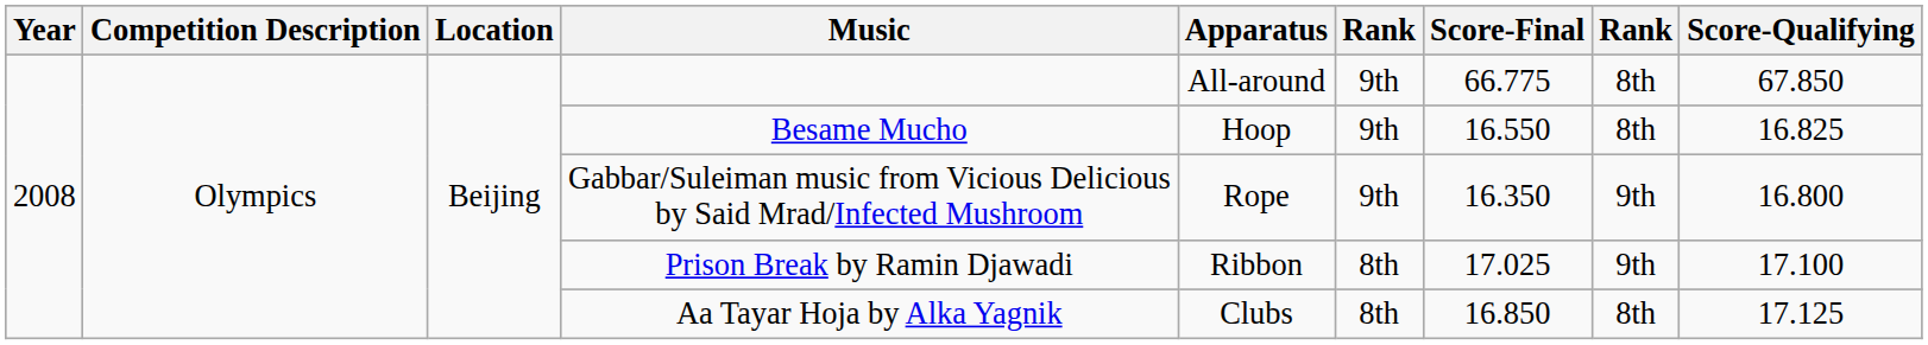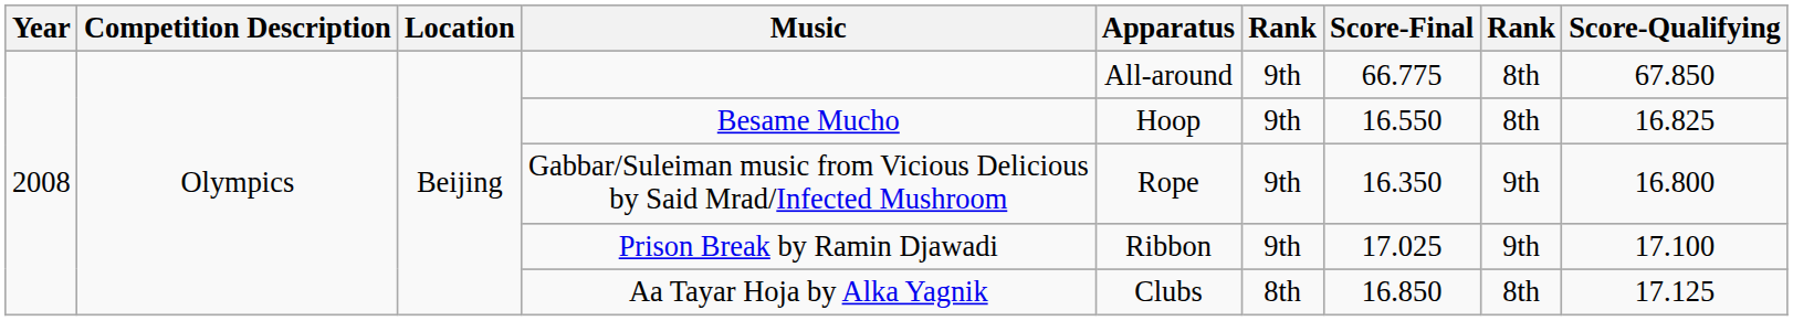 <table class="wikitable" style="text-align:center">
 <tr>
 <th>Year</th>
 <th>Competition Description</th>
 <th>Location</th>
 <th>Music </th>
 <th>Apparatus</th>
 <th>Rank</th>
 <th>Score-Final</th>
 <th>Rank</th>
 <th>Score-Qualifying</th>
 </tr>
 <tr>
 <td rowspan="5">2008</td>
 <td rowspan="5">Olympics</td>
 <td rowspan="5">Beijing</td>
 <td></td>
 <td>All-around</td>
 <td>9th</td>
 <td>66.775</td>
 <td>8th</td>
 <td>67.850</td>
 </tr>
 <tr>
 <td><a href='#'>Besame Mucho</a></td>
 <td>Hoop</td>
 <td>9th</td>
 <td>16.550</td>
 <td>8th</td>
 <td>16.825</td>
 </tr>
 <tr>
 <td>Gabbar/Suleiman music from Vicious Delicious <br> by 	Said Mrad/<a href='#'>Infected Mushroom</a></td>
 <td>Rope</td>
 <td>9th</td>
 <td>16.350</td>
 <td>9th</td>
 <td>16.800</td>
 </tr>
 <tr>
 <td><a href='#'>Prison Break</a> by Ramin Djawadi</td>
 <td>Ribbon</td>
-<td>8th</td>
+<td>9th</td>
 <td>17.025</td>
 <td>9th</td>
 <td>17.100</td>
 </tr>
 <tr>
 <td>Aa Tayar Hoja by <a href='#'>Alka Yagnik</a></td>
 <td>Clubs</td>
 <td>8th</td>
 <td>16.850</td>
 <td>8th</td>
 <td>17.125</td>
 </tr>
 </table>
